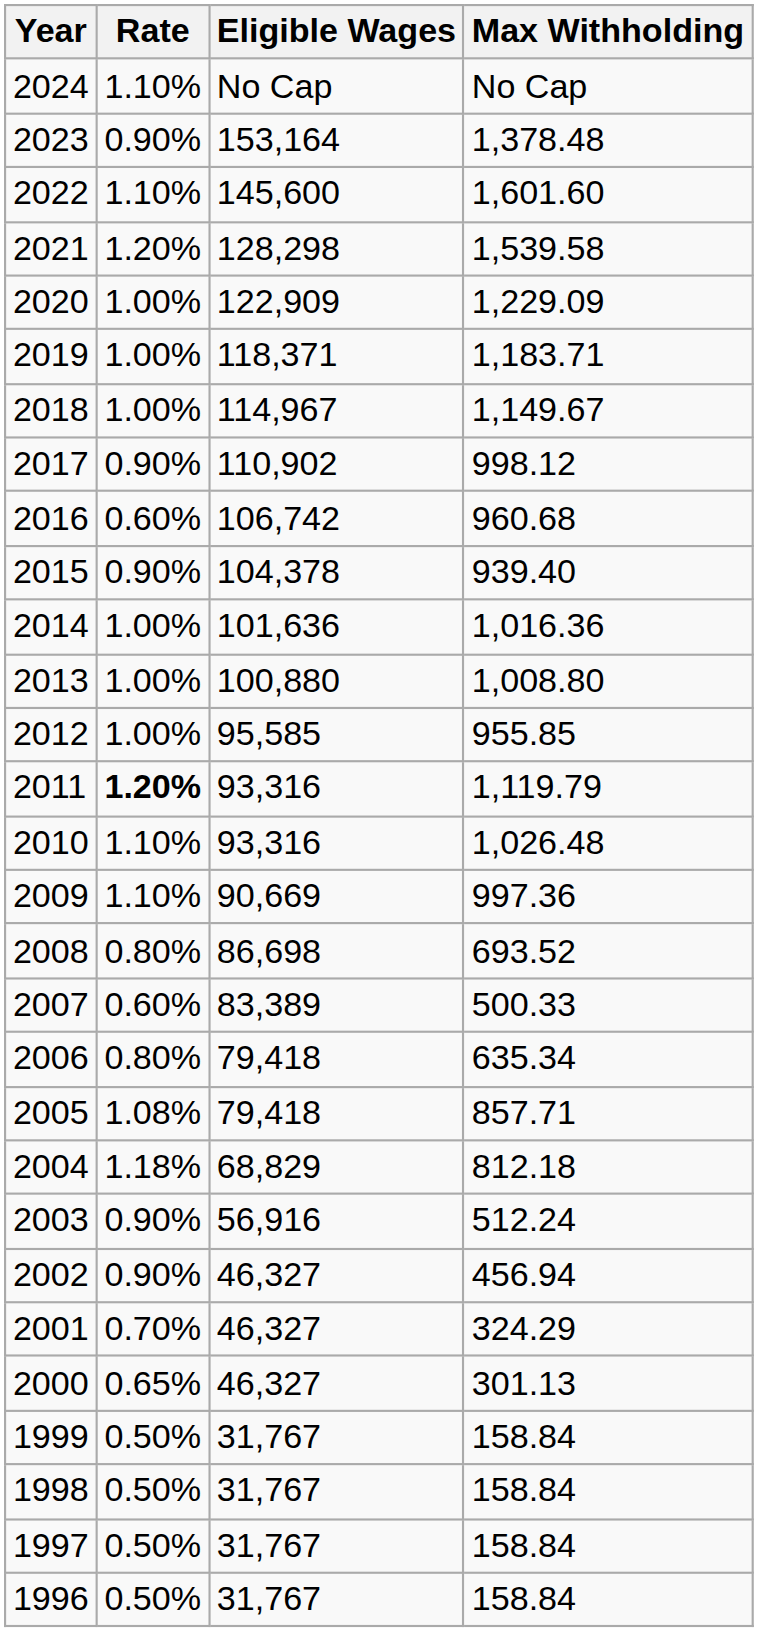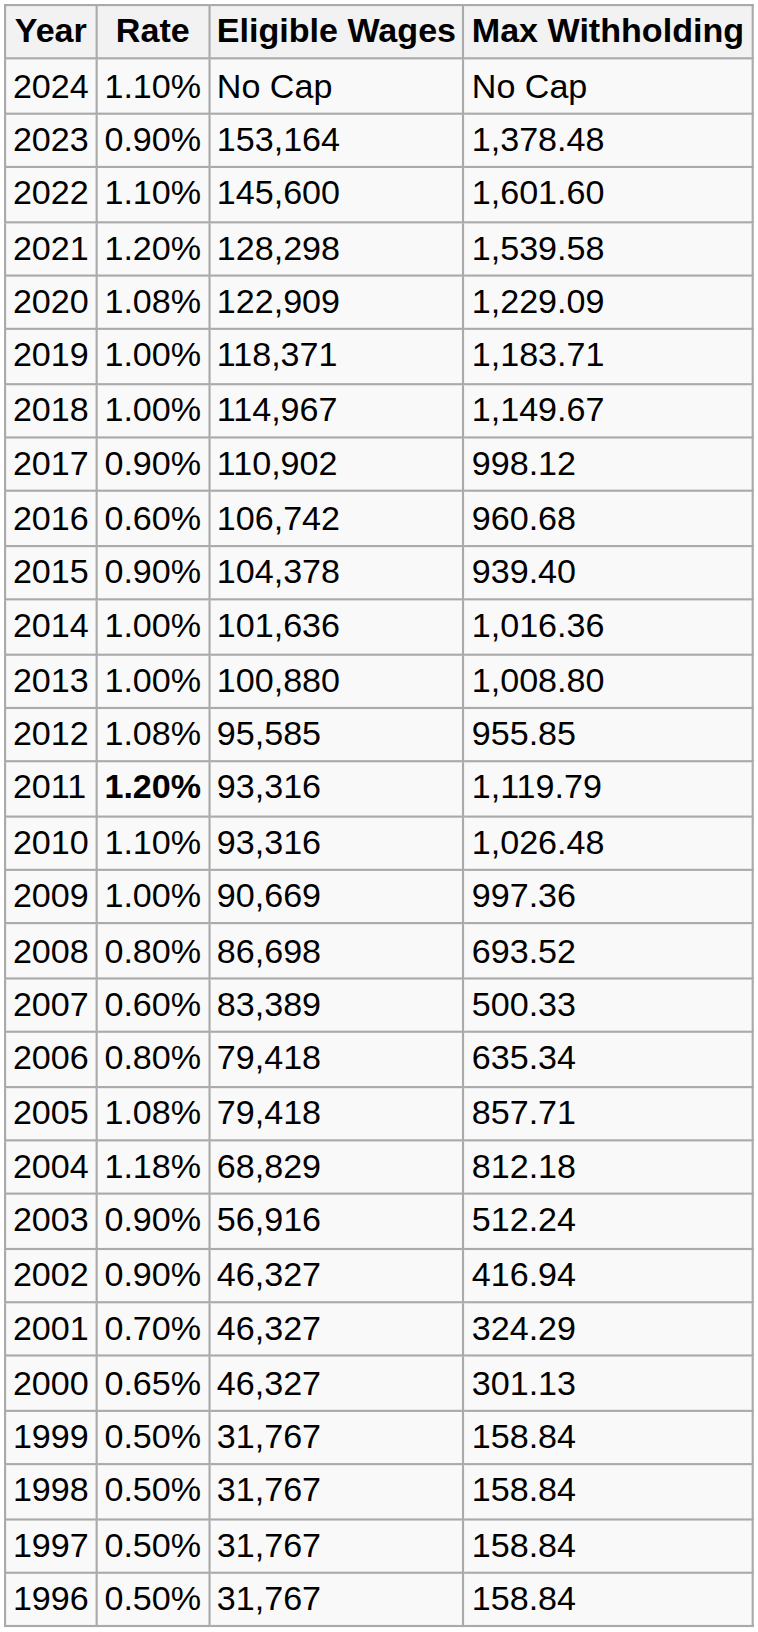 <table class="wikitable">
 <tr>
 <th><strong>Year</strong></th>
 <th><strong>Rate</strong></th>
 <th><strong>Eligible Wages</strong></th>
 <th><strong>Max Withholding</strong></th>
 </tr>
 <tr>
 <td>2024</td>
 <td>1.10%</td>
 <td>No Cap</td>
 <td>No Cap</td>
 </tr>
 <tr>
 <td>2023</td>
 <td>0.90%</td>
 <td>153,164</td>
 <td>1,378.48</td>
 </tr>
 <tr>
 <td>2022</td>
 <td>1.10%</td>
 <td>145,600</td>
 <td>1,601.60 </td>
 </tr>
 <tr>
 <td>2021</td>
 <td>1.20%</td>
 <td>128,298</td>
 <td>1,539.58 </td>
 </tr>
 <tr>
 <td>2020</td>
-<td>1.00%</td>
+<td>1.08%</td>
 <td>122,909</td>
 <td>1,229.09 </td>
 </tr>
 <tr>
 <td>2019</td>
 <td>1.00%</td>
 <td>118,371</td>
 <td>1,183.71 </td>
 </tr>
 <tr>
 <td>2018</td>
 <td>1.00%</td>
 <td>114,967</td>
 <td>1,149.67</td>
 </tr>
 <tr>
 <td>2017</td>
 <td>0.90%</td>
 <td>110,902</td>
 <td>998.12</td>
 </tr>
 <tr>
 <td>2016</td>
 <td>0.60%</td>
 <td>106,742</td>
 <td>960.68</td>
 </tr>
 <tr>
 <td>2015</td>
 <td>0.90%</td>
 <td>104,378</td>
 <td>939.40</td>
 </tr>
 <tr>
 <td>2014</td>
 <td>1.00%</td>
 <td>101,636</td>
 <td>1,016.36</td>
 </tr>
 <tr>
 <td>2013</td>
 <td>1.00%</td>
 <td>100,880</td>
 <td>1,008.80</td>
 </tr>
 <tr>
 <td>2012</td>
-<td>1.00%</td>
+<td>1.08%</td>
 <td>95,585</td>
 <td>955.85</td>
 </tr>
 <tr>
 <td>2011</td>
 <td><strong>1.20%</strong></td>
 <td>93,316</td>
 <td>1,119.79</td>
 </tr>
 <tr>
 <td>2010</td>
 <td>1.10%</td>
 <td>93,316</td>
 <td>1,026.48</td>
 </tr>
 <tr>
 <td>2009</td>
-<td>1.10%</td>
+<td>1.00%</td>
 <td>90,669</td>
 <td>997.36</td>
 </tr>
 <tr>
 <td>2008</td>
 <td>0.80%</td>
 <td>86,698</td>
 <td>693.52</td>
 </tr>
 <tr>
 <td>2007</td>
 <td>0.60%</td>
 <td>83,389</td>
 <td>500.33</td>
 </tr>
 <tr>
 <td>2006</td>
 <td>0.80%</td>
 <td>79,418</td>
 <td>635.34</td>
 </tr>
 <tr>
 <td>2005</td>
 <td>1.08%</td>
 <td>79,418</td>
 <td>857.71</td>
 </tr>
 <tr>
 <td>2004</td>
 <td>1.18%</td>
 <td>68,829</td>
 <td>812.18</td>
 </tr>
 <tr>
 <td>2003</td>
 <td>0.90%</td>
 <td>56,916</td>
 <td>512.24</td>
 </tr>
 <tr>
 <td>2002</td>
 <td>0.90%</td>
 <td>46,327</td>
-<td>456.94</td>
+<td>416.94</td>
 </tr>
 <tr>
 <td>2001</td>
 <td>0.70%</td>
 <td>46,327</td>
 <td>324.29</td>
 </tr>
 <tr>
 <td>2000</td>
 <td>0.65%</td>
 <td>46,327</td>
 <td>301.13</td>
 </tr>
 <tr>
 <td>1999</td>
 <td>0.50%</td>
 <td>31,767</td>
 <td>158.84</td>
 </tr>
 <tr>
 <td>1998</td>
 <td>0.50%</td>
 <td>31,767</td>
 <td>158.84</td>
 </tr>
 <tr>
 <td>1997</td>
 <td>0.50%</td>
 <td>31,767</td>
 <td>158.84</td>
 </tr>
 <tr>
 <td>1996</td>
 <td>0.50%</td>
 <td>31,767</td>
 <td>158.84</td>
 </tr>
 </table>
